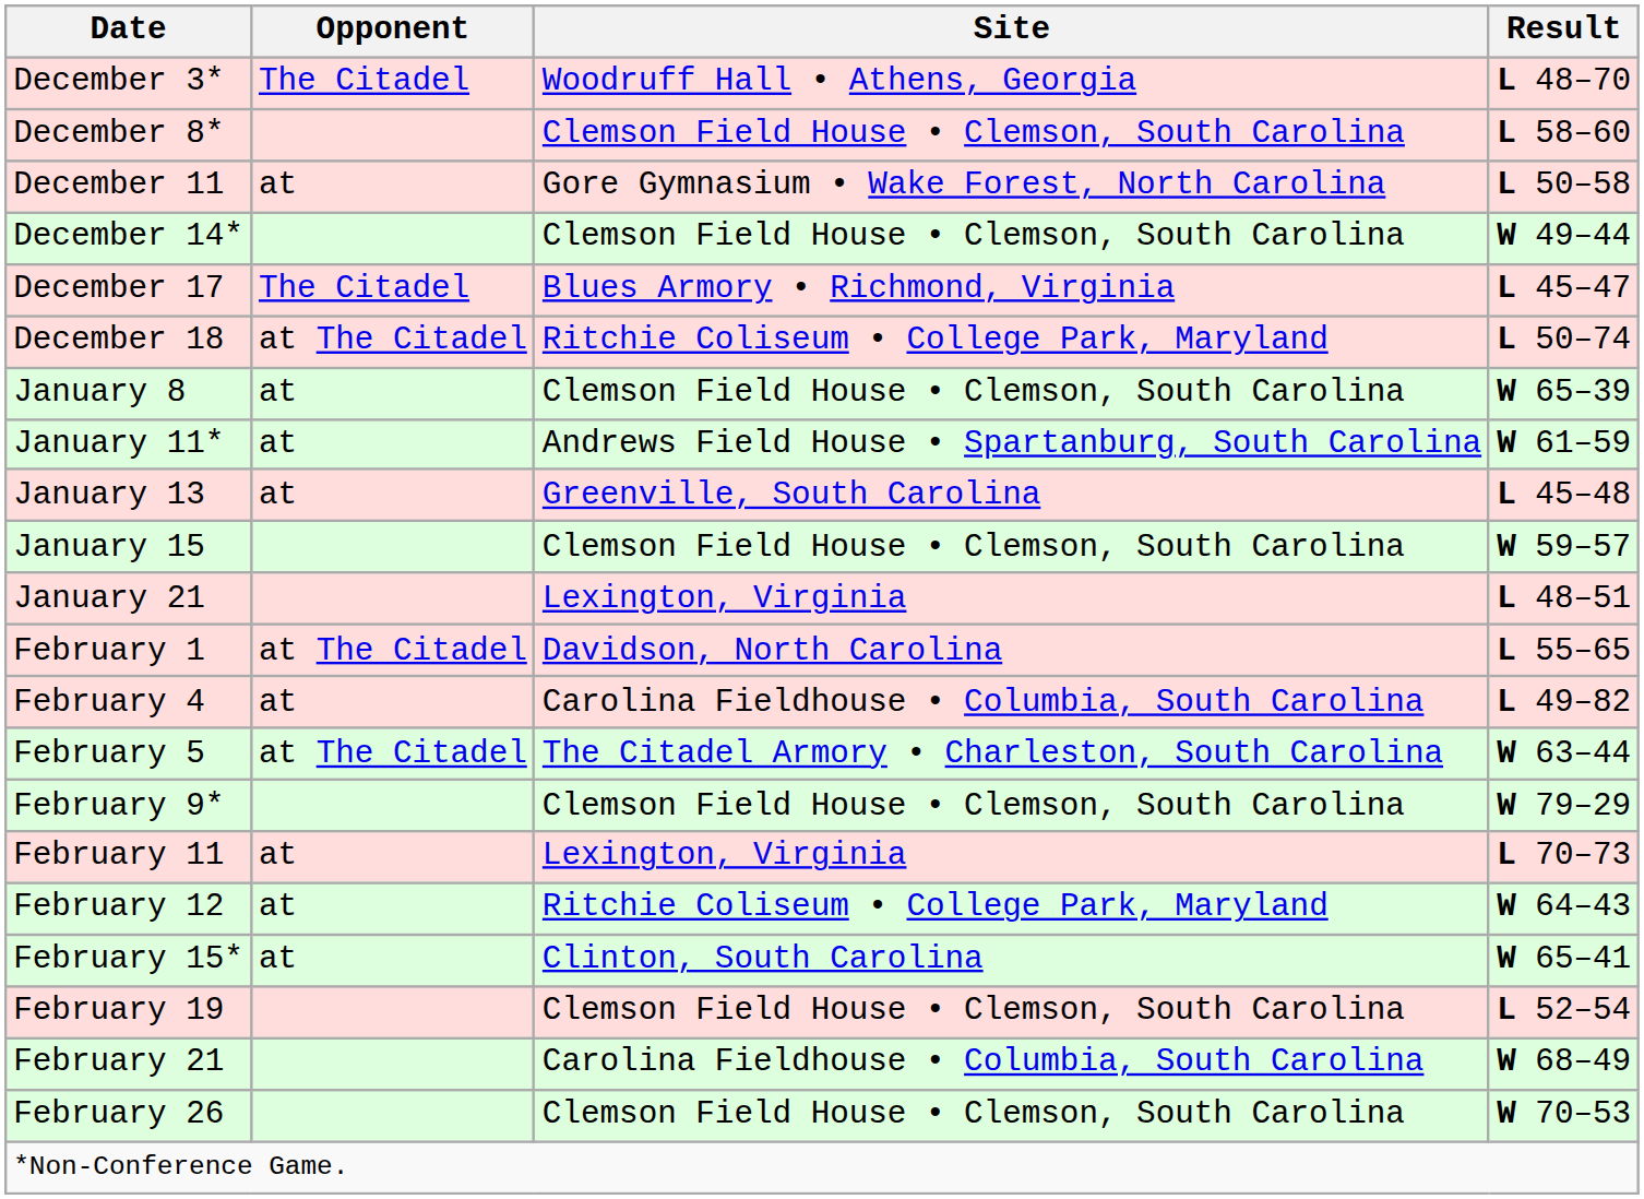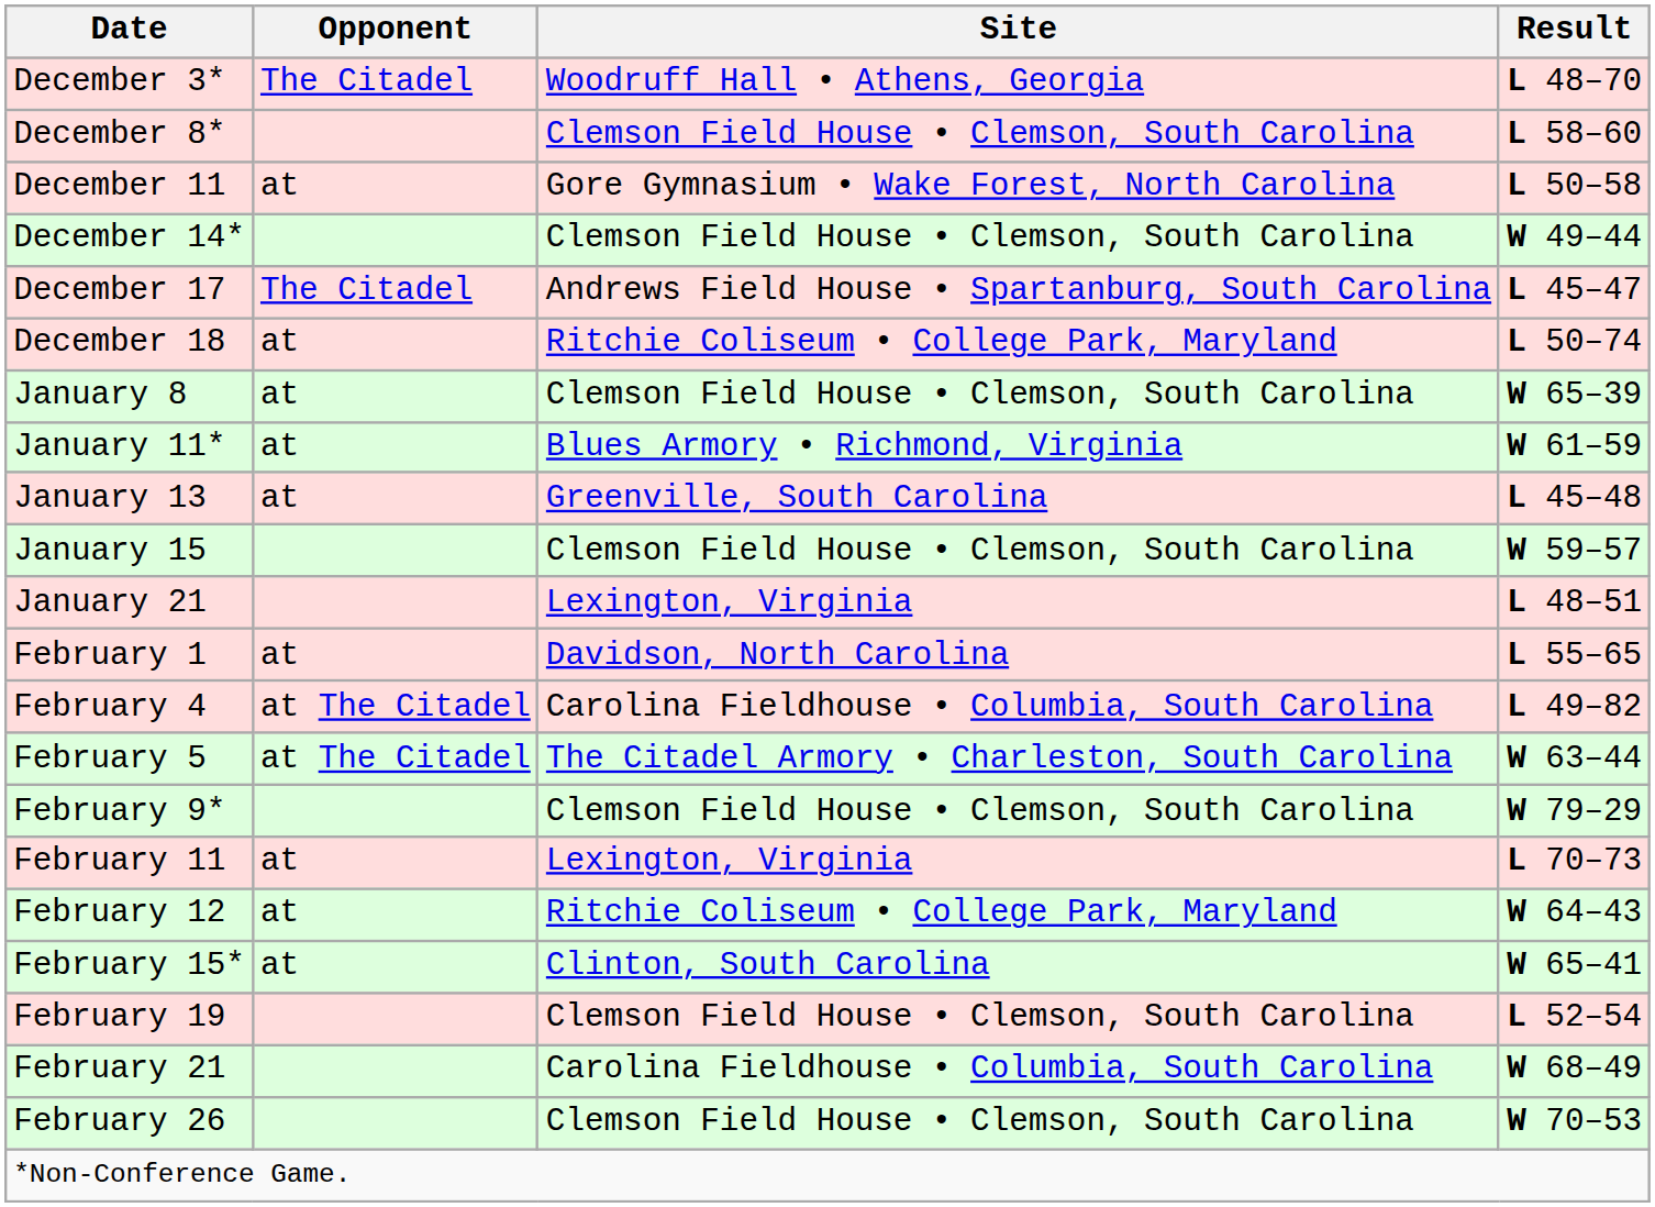 <table class="wikitable" style="font-size:95%;">
 <tr>
 <th>Date</th>
 <th>Opponent</th>
 <th>Site</th>
 <th>Result</th>
 </tr>
 <tr style="background: #ffdddd;">
 <td>December 3*</td>
 <td><a href='#'>The Citadel</a></td>
 <td><a href='#'>Woodruff Hall</a> • <a href='#'>Athens, Georgia</a></td>
 <td><strong>L</strong> 48–70</td>
 </tr>
 <tr style="background: #ffdddd;">
 <td>December 8*</td>
 <td></td>
 <td><a href='#'>Clemson Field House</a> • <a href='#'>Clemson, South Carolina</a></td>
 <td><strong>L</strong> 58–60</td>
 </tr>
 <tr style="background: #ffdddd;">
 <td>December 11</td>
 <td>at </td>
 <td>Gore Gymnasium • <a href='#'>Wake Forest, North Carolina</a></td>
 <td><strong>L</strong> 50–58</td>
 </tr>
 <tr style="background: #ddffdd;">
 <td>December 14*</td>
 <td></td>
 <td>Clemson Field House • Clemson, South Carolina</td>
 <td><strong>W</strong> 49–44</td>
 </tr>
 <tr style="background: #ffdddd;">
 <td>December 17</td>
 <td><a href='#'>The Citadel</a></td>
-<td><a href='#'>Blues Armory</a> • <a href='#'>Richmond, Virginia</a></td>
+<td>Andrews Field House • <a href='#'>Spartanburg, South Carolina</a></td>
 <td><strong>L</strong> 45–47</td>
 </tr>
 <tr style="background: #ffdddd;">
 <td>December 18</td>
-<td>at <a href='#'>The Citadel</a></td>
+<td>at </td>
 <td><a href='#'>Ritchie Coliseum</a> • <a href='#'>College Park, Maryland</a></td>
 <td><strong>L</strong> 50–74</td>
 </tr>
 <tr style="background: #ddffdd;">
 <td>January 8</td>
 <td>at </td>
 <td>Clemson Field House • Clemson, South Carolina</td>
 <td><strong>W</strong> 65–39</td>
 </tr>
 <tr style="background: #ddffdd;">
 <td>January 11*</td>
 <td>at </td>
-<td>Andrews Field House • <a href='#'>Spartanburg, South Carolina</a></td>
+<td><a href='#'>Blues Armory</a> • <a href='#'>Richmond, Virginia</a></td>
 <td><strong>W</strong> 61–59</td>
 </tr>
 <tr style="background: #ffdddd;">
 <td>January 13</td>
 <td>at </td>
 <td><a href='#'>Greenville, South Carolina</a></td>
 <td><strong>L</strong> 45–48</td>
 </tr>
 <tr style="background: #ddffdd;">
 <td>January 15</td>
 <td></td>
 <td>Clemson Field House • Clemson, South Carolina</td>
 <td><strong>W</strong> 59–57</td>
 </tr>
 <tr style="background: #ffdddd;">
 <td>January 21</td>
 <td></td>
 <td><a href='#'>Lexington, Virginia</a></td>
 <td><strong>L</strong> 48–51</td>
 </tr>
 <tr style="background: #ffdddd;">
 <td>February 1</td>
-<td>at <a href='#'>The Citadel</a></td>
+<td>at </td>
 <td><a href='#'>Davidson, North Carolina</a></td>
 <td><strong>L</strong> 55–65</td>
 </tr>
 <tr style="background: #ffdddd;">
 <td>February 4</td>
-<td>at </td>
+<td>at <a href='#'>The Citadel</a></td>
 <td>Carolina Fieldhouse • <a href='#'>Columbia, South Carolina</a></td>
 <td><strong>L</strong> 49–82</td>
 </tr>
 <tr style="background: #ddffdd;">
 <td>February 5</td>
 <td>at <a href='#'>The Citadel</a></td>
 <td><a href='#'>The Citadel Armory</a> • <a href='#'>Charleston, South Carolina</a></td>
 <td><strong>W</strong> 63–44</td>
 </tr>
 <tr style="background: #ddffdd;">
 <td>February 9*</td>
 <td></td>
 <td>Clemson Field House • Clemson, South Carolina</td>
 <td><strong>W</strong> 79–29</td>
 </tr>
 <tr style="background: #ffdddd;">
 <td>February 11</td>
 <td>at </td>
 <td><a href='#'>Lexington, Virginia</a></td>
 <td><strong>L</strong> 70–73</td>
 </tr>
 <tr style="background: #ddffdd;">
 <td>February 12</td>
 <td>at </td>
 <td><a href='#'>Ritchie Coliseum</a> • <a href='#'>College Park, Maryland</a></td>
 <td><strong>W</strong> 64–43</td>
 </tr>
 <tr style="background: #ddffdd;">
 <td>February 15*</td>
 <td>at </td>
 <td><a href='#'>Clinton, South Carolina</a></td>
 <td><strong>W</strong> 65–41</td>
 </tr>
 <tr style="background: #ffdddd;">
 <td>February 19</td>
 <td></td>
 <td>Clemson Field House • Clemson, South Carolina</td>
 <td><strong>L</strong> 52–54</td>
 </tr>
 <tr style="background: #ddffdd;">
 <td>February 21</td>
 <td></td>
 <td>Carolina Fieldhouse • <a href='#'>Columbia, South Carolina</a></td>
 <td><strong>W</strong> 68–49</td>
 </tr>
 <tr style="background: #ddffdd;">
 <td>February 26</td>
 <td></td>
 <td>Clemson Field House • Clemson, South Carolina</td>
 <td><strong>W</strong> 70–53</td>
 </tr>
 <tr style="background:#f9f9f9;">
 <td colspan=4><small>*Non-Conference Game.</small></td>
 </tr>
 </table>
